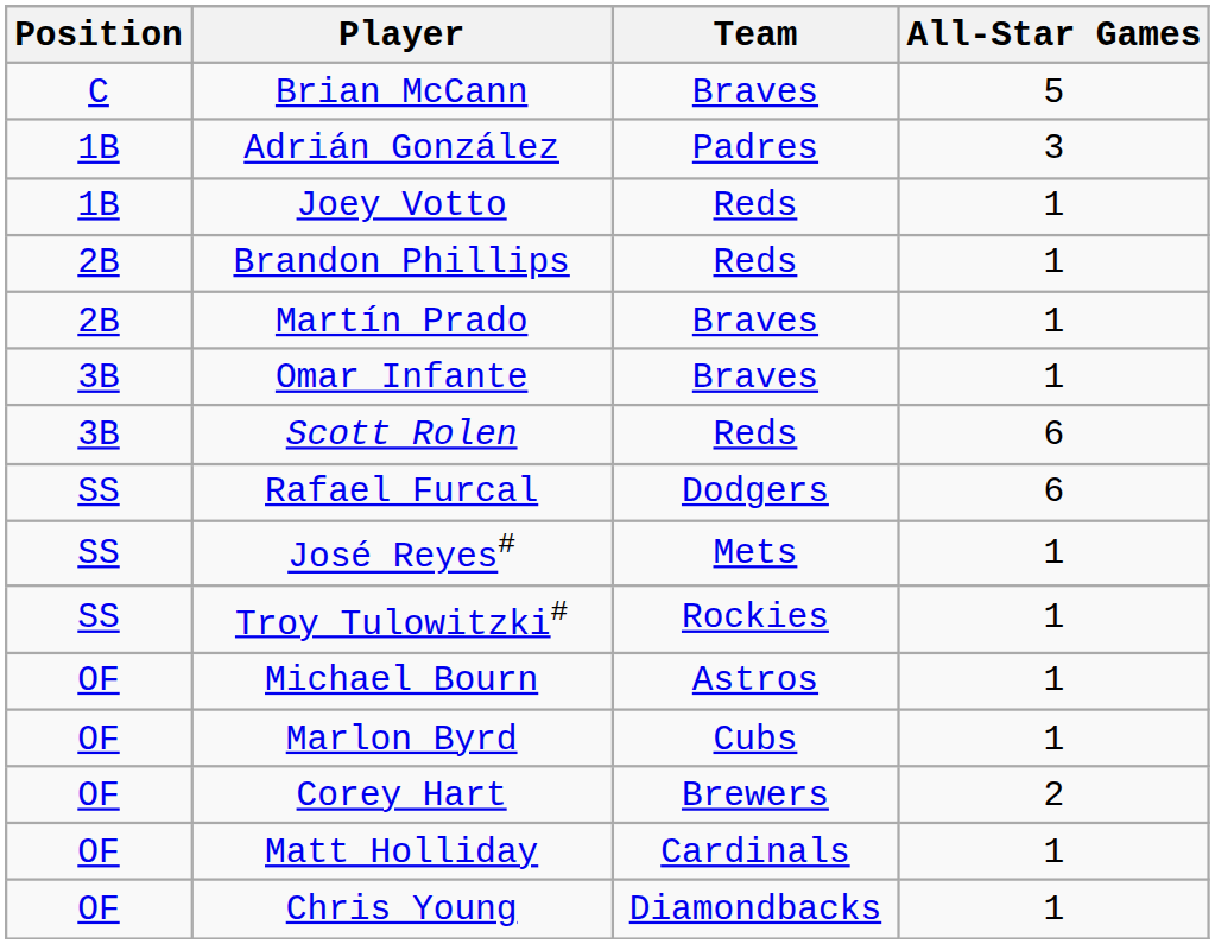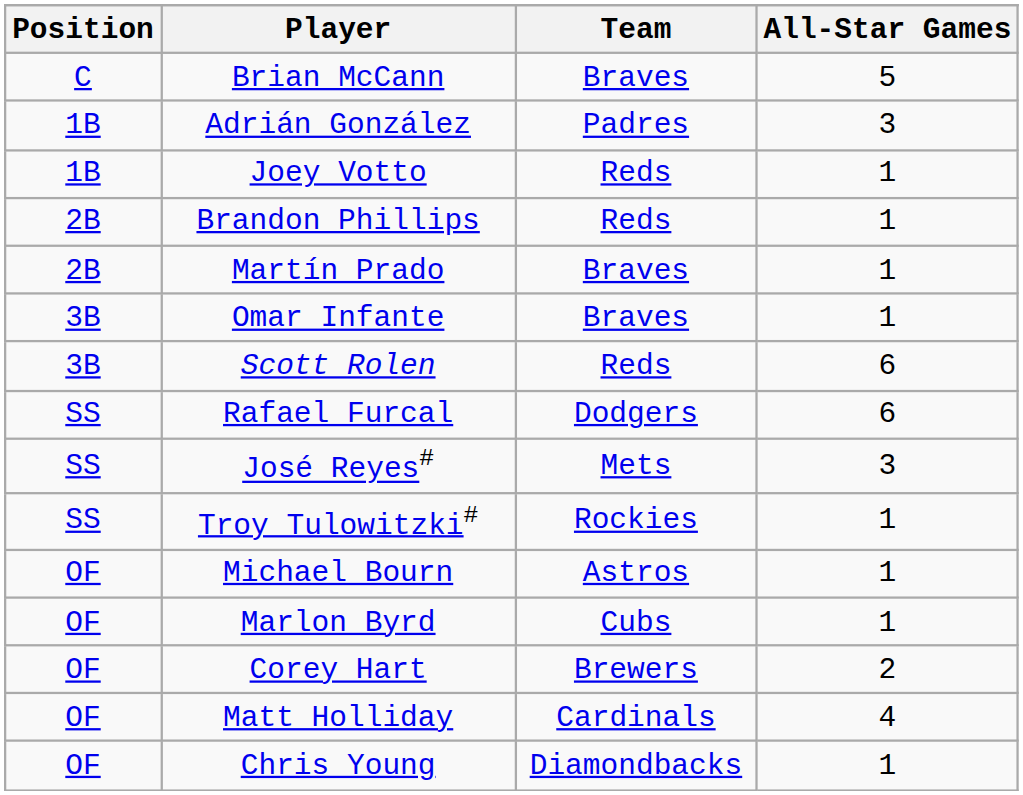 <table class="wikitable" style="text-align:center;">
 <tr>
 </tr>
 <tr>
 <th>Position</th>
 <th style="width:150px;">Player</th>
 <th style="width:100px;">Team</th>
 <th>All-Star Games</th>
 </tr>
 <tr>
 <td><a href='#'>C</a></td>
 <td><a href='#'>Brian McCann</a></td>
 <td><a href='#'>Braves</a></td>
 <td>5</td>
 </tr>
 <tr>
 <td><a href='#'>1B</a></td>
 <td><a href='#'>Adrián González</a></td>
 <td><a href='#'>Padres</a></td>
 <td>3</td>
 </tr>
 <tr>
 <td><a href='#'>1B</a></td>
 <td><a href='#'>Joey Votto</a></td>
 <td><a href='#'>Reds</a></td>
 <td>1</td>
 </tr>
 <tr>
 <td><a href='#'>2B</a></td>
 <td><a href='#'>Brandon Phillips</a></td>
 <td><a href='#'>Reds</a></td>
 <td>1</td>
 </tr>
 <tr>
 <td><a href='#'>2B</a></td>
 <td><a href='#'>Martín Prado</a></td>
 <td><a href='#'>Braves</a></td>
 <td>1</td>
 </tr>
 <tr>
 <td><a href='#'>3B</a></td>
 <td><a href='#'>Omar Infante</a></td>
 <td><a href='#'>Braves</a></td>
 <td>1</td>
 </tr>
 <tr>
 <td><a href='#'>3B</a></td>
 <td><em><a href='#'>Scott Rolen</a></em></td>
 <td><a href='#'>Reds</a></td>
 <td>6</td>
 </tr>
 <tr>
 <td><a href='#'>SS</a></td>
 <td><a href='#'>Rafael Furcal</a></td>
 <td><a href='#'>Dodgers</a></td>
 <td>6</td>
 </tr>
 <tr>
 <td><a href='#'>SS</a></td>
 <td><a href='#'>José Reyes</a><sup>#</sup></td>
 <td><a href='#'>Mets</a></td>
-<td>1</td>
+<td>3</td>
 </tr>
 <tr>
 <td><a href='#'>SS</a></td>
 <td><a href='#'>Troy Tulowitzki</a><sup>#</sup></td>
 <td><a href='#'>Rockies</a></td>
 <td>1</td>
 </tr>
 <tr>
 <td><a href='#'>OF</a></td>
 <td><a href='#'>Michael Bourn</a></td>
 <td><a href='#'>Astros</a></td>
 <td>1</td>
 </tr>
 <tr>
 <td><a href='#'>OF</a></td>
 <td><a href='#'>Marlon Byrd</a></td>
 <td><a href='#'>Cubs</a></td>
 <td>1</td>
 </tr>
 <tr>
 <td><a href='#'>OF</a></td>
 <td><a href='#'>Corey Hart</a></td>
 <td><a href='#'>Brewers</a></td>
 <td>2</td>
 </tr>
 <tr>
 <td><a href='#'>OF</a></td>
 <td><a href='#'>Matt Holliday</a></td>
 <td><a href='#'>Cardinals</a></td>
-<td>1</td>
+<td>4</td>
 </tr>
 <tr>
 <td><a href='#'>OF</a></td>
 <td><a href='#'>Chris Young</a></td>
 <td><a href='#'>Diamondbacks</a></td>
 <td>1</td>
 </tr>
 </table>
